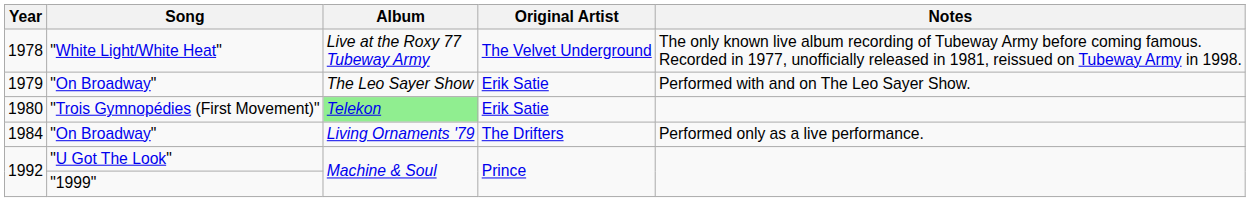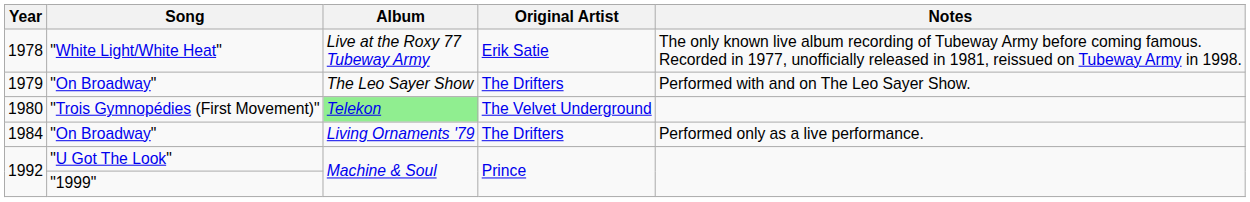 <table class="wikitable">
 <tr>
 <th>Year</th>
 <th>Song</th>
 <th>Album</th>
 <th>Original Artist</th>
 <th>Notes</th>
 </tr>
 <tr>
 <td>1978</td>
 <td>"<a href='#'>White Light/White Heat</a>"</td>
 <td><em>Live at the Roxy 77</em><br><a href='#'><em>Tubeway Army</em></a></td>
-<td><a href='#'>The Velvet Underground</a></td>
+<td><a href='#'>Erik Satie</a></td>
 <td>The only known live album recording of Tubeway Army before coming famous.<br>Recorded in 1977, unofficially released in 1981, reissued on <a href='#'>Tubeway Army</a> in 1998.</td>
 </tr>
 <tr>
 <td>1979</td>
 <td>"<a href='#'>On Broadway</a>"</td>
 <td><em>The Leo Sayer Show</em></td>
-<td><a href='#'>Erik Satie</a></td>
+<td><a href='#'>The Drifters</a></td>
 <td>Performed with and on The Leo Sayer Show.</td>
 </tr>
 <tr>
 <td>1980</td>
 <td>"<a href='#'>Trois Gymnopédies</a> (First Movement)"</td>
 <td style="background: lightgreen;"><em><a href='#'>Telekon</a></em></td>
-<td><a href='#'>Erik Satie</a></td>
+<td><a href='#'>The Velvet Underground</a></td>
 <td></td>
 </tr>
 <tr>
 <td>1984</td>
 <td>"<a href='#'>On Broadway</a>"</td>
 <td><em><a href='#'>Living Ornaments '79</a></em></td>
 <td><a href='#'>The Drifters</a></td>
 <td>Performed only as a live performance.</td>
 </tr>
 <tr>
 <td rowspan="2">1992</td>
 <td>"<a href='#'>U Got The Look</a>"</td>
 <td rowspan="2"><a href='#'><em>Machine & Soul</em></a></td>
 <td rowspan="2"><a href='#'>Prince</a></td>
 <td rowspan="2"></td>
 </tr>
 <tr>
 <td>"1999"</td>
 </tr>
 </table>
